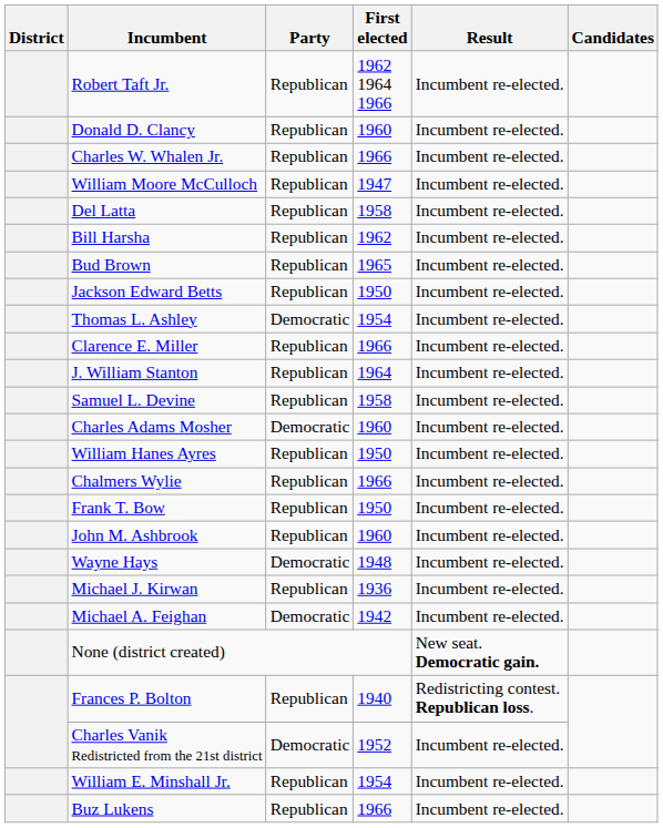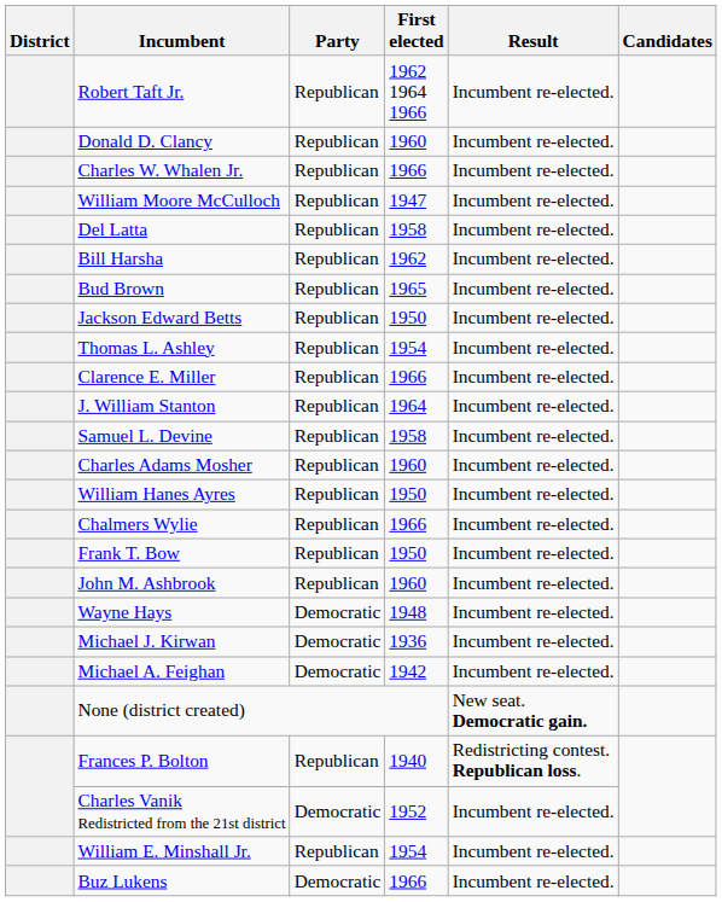 <table class=wikitable>
 <tr valign=bottom>
 <th>District</th>
 <th>Incumbent</th>
 <th>Party</th>
 <th>First<br>elected</th>
 <th>Result</th>
 <th>Candidates</th>
 </tr>
 <tr>
 <th></th>
 <td><a href='#'>Robert Taft Jr.</a></td>
 <td>Republican</td>
 <td><a href='#'>1962</a><br>1964 <br><a href='#'>1966</a></td>
 <td>Incumbent re-elected.</td>
 <td nowrap></td>
 </tr>
 <tr>
 <th></th>
 <td><a href='#'>Donald D. Clancy</a></td>
 <td>Republican</td>
 <td><a href='#'>1960</a></td>
 <td>Incumbent re-elected.</td>
 <td nowrap></td>
 </tr>
 <tr>
 <th></th>
 <td><a href='#'>Charles W. Whalen Jr.</a></td>
 <td>Republican</td>
 <td><a href='#'>1966</a></td>
 <td>Incumbent re-elected.</td>
 <td nowrap></td>
 </tr>
 <tr>
 <th></th>
 <td><a href='#'>William Moore McCulloch</a></td>
 <td>Republican</td>
 <td><a href='#'>1947</a></td>
 <td>Incumbent re-elected.</td>
 <td nowrap></td>
 </tr>
 <tr>
 <th></th>
 <td><a href='#'>Del Latta</a></td>
 <td>Republican</td>
 <td><a href='#'>1958</a></td>
 <td>Incumbent re-elected.</td>
 <td nowrap></td>
 </tr>
 <tr>
 <th></th>
 <td><a href='#'>Bill Harsha</a></td>
 <td>Republican</td>
 <td><a href='#'>1962</a></td>
 <td>Incumbent re-elected.</td>
 <td nowrap></td>
 </tr>
 <tr>
 <th></th>
 <td><a href='#'>Bud Brown</a></td>
 <td>Republican</td>
 <td><a href='#'>1965</a></td>
 <td>Incumbent re-elected.</td>
 <td nowrap></td>
 </tr>
 <tr>
 <th></th>
 <td><a href='#'>Jackson Edward Betts</a></td>
 <td>Republican</td>
 <td><a href='#'>1950</a></td>
 <td>Incumbent re-elected.</td>
 <td nowrap></td>
 </tr>
 <tr>
 <th></th>
 <td><a href='#'>Thomas L. Ashley</a></td>
-<td>Democratic</td>
+<td>Republican</td>
 <td><a href='#'>1954</a></td>
 <td>Incumbent re-elected.</td>
 <td nowrap></td>
 </tr>
 <tr>
 <th></th>
 <td><a href='#'>Clarence E. Miller</a></td>
 <td>Republican</td>
 <td><a href='#'>1966</a></td>
 <td>Incumbent re-elected.</td>
 <td nowrap></td>
 </tr>
 <tr>
 <th></th>
 <td><a href='#'>J. William Stanton</a></td>
 <td>Republican</td>
 <td><a href='#'>1964</a></td>
 <td>Incumbent re-elected.</td>
 <td nowrap></td>
 </tr>
 <tr>
 <th></th>
 <td><a href='#'>Samuel L. Devine</a></td>
 <td>Republican</td>
 <td><a href='#'>1958</a></td>
 <td>Incumbent re-elected.</td>
 <td nowrap></td>
 </tr>
 <tr>
 <th></th>
 <td><a href='#'>Charles Adams Mosher</a></td>
-<td>Democratic</td>
+<td>Republican</td>
 <td><a href='#'>1960</a></td>
 <td>Incumbent re-elected.</td>
 <td nowrap></td>
 </tr>
 <tr>
 <th></th>
 <td><a href='#'>William Hanes Ayres</a></td>
 <td>Republican</td>
 <td><a href='#'>1950</a></td>
 <td>Incumbent re-elected.</td>
 <td nowrap></td>
 </tr>
 <tr>
 <th></th>
 <td><a href='#'>Chalmers Wylie</a></td>
 <td>Republican</td>
 <td><a href='#'>1966</a></td>
 <td>Incumbent re-elected.</td>
 <td nowrap></td>
 </tr>
 <tr>
 <th></th>
 <td><a href='#'>Frank T. Bow</a></td>
 <td>Republican</td>
 <td><a href='#'>1950</a></td>
 <td>Incumbent re-elected.</td>
 <td nowrap></td>
 </tr>
 <tr>
 <th></th>
 <td><a href='#'>John M. Ashbrook</a></td>
 <td>Republican</td>
 <td><a href='#'>1960</a></td>
 <td>Incumbent re-elected.</td>
 <td nowrap></td>
 </tr>
 <tr>
 <th></th>
 <td><a href='#'>Wayne Hays</a></td>
 <td>Democratic</td>
 <td><a href='#'>1948</a></td>
 <td>Incumbent re-elected.</td>
 <td nowrap></td>
 </tr>
 <tr>
 <th></th>
 <td><a href='#'>Michael J. Kirwan</a></td>
-<td>Republican</td>
+<td>Democratic</td>
 <td><a href='#'>1936</a></td>
 <td>Incumbent re-elected.</td>
 <td nowrap></td>
 </tr>
 <tr>
 <th></th>
 <td><a href='#'>Michael A. Feighan</a></td>
 <td>Democratic</td>
 <td><a href='#'>1942</a></td>
 <td>Incumbent re-elected.</td>
 <td nowrap></td>
 </tr>
 <tr>
 <th></th>
 <td colspan=3>None (district created)</td>
 <td>New seat.<br><strong>Democratic gain.</strong></td>
 <td nowrap></td>
 </tr>
 <tr>
 <th rowspan=2></th>
 <td><a href='#'>Frances P. Bolton</a></td>
 <td>Republican</td>
 <td><a href='#'>1940</a></td>
 <td>Redistricting contest.<br><strong>Republican loss</strong>.</td>
 <td rowspan=2 nowrap></td>
 </tr>
 <tr>
 <td><a href='#'>Charles Vanik</a><br><small>Redistricted from the 21st district</small></td>
 <td>Democratic</td>
 <td><a href='#'>1952</a></td>
 <td>Incumbent re-elected.</td>
 </tr>
 <tr>
 <th></th>
 <td><a href='#'>William E. Minshall Jr.</a></td>
 <td>Republican</td>
 <td><a href='#'>1954</a></td>
 <td>Incumbent re-elected.</td>
 <td nowrap></td>
 </tr>
 <tr>
 <th></th>
 <td><a href='#'>Buz Lukens</a></td>
-<td>Republican</td>
+<td>Democratic</td>
 <td><a href='#'>1966</a></td>
 <td>Incumbent re-elected.</td>
 <td nowrap></td>
 </tr>
 </table>
